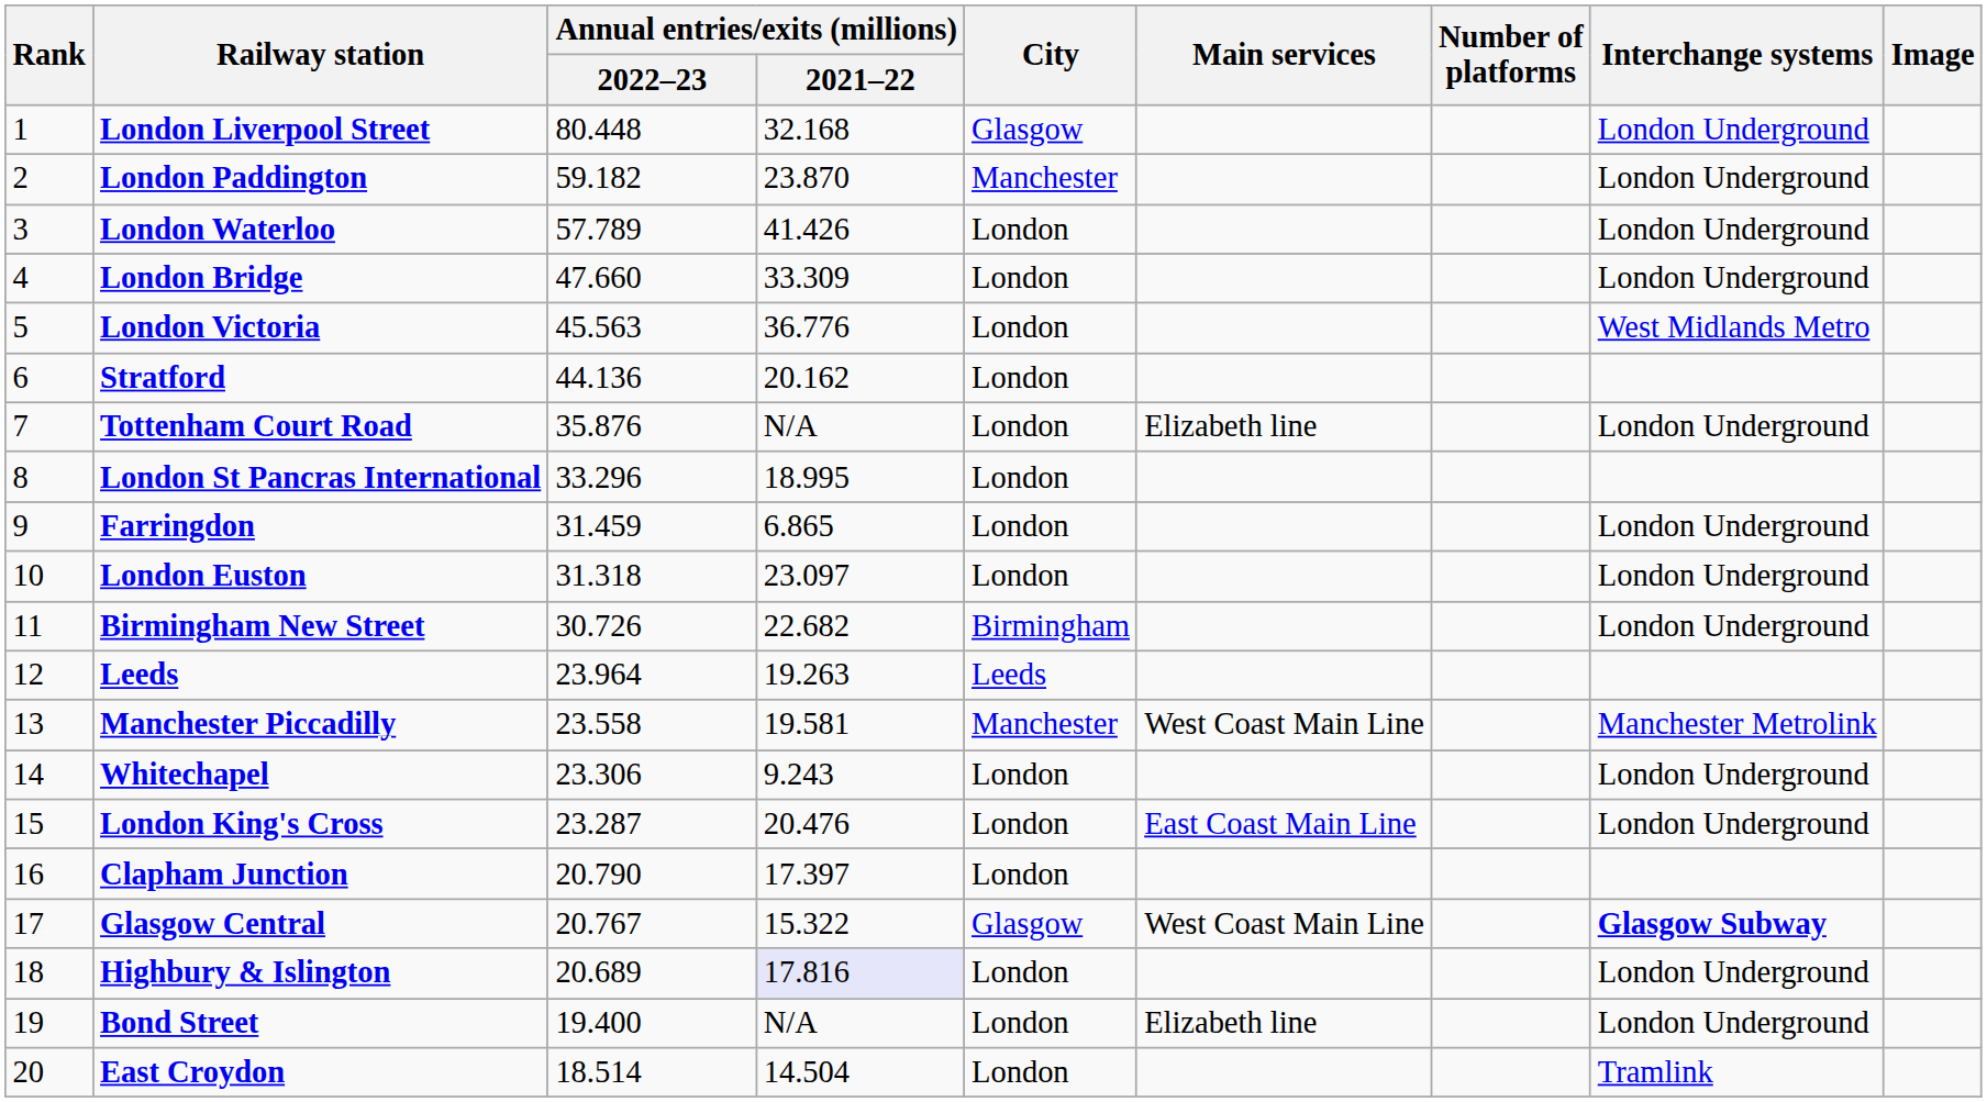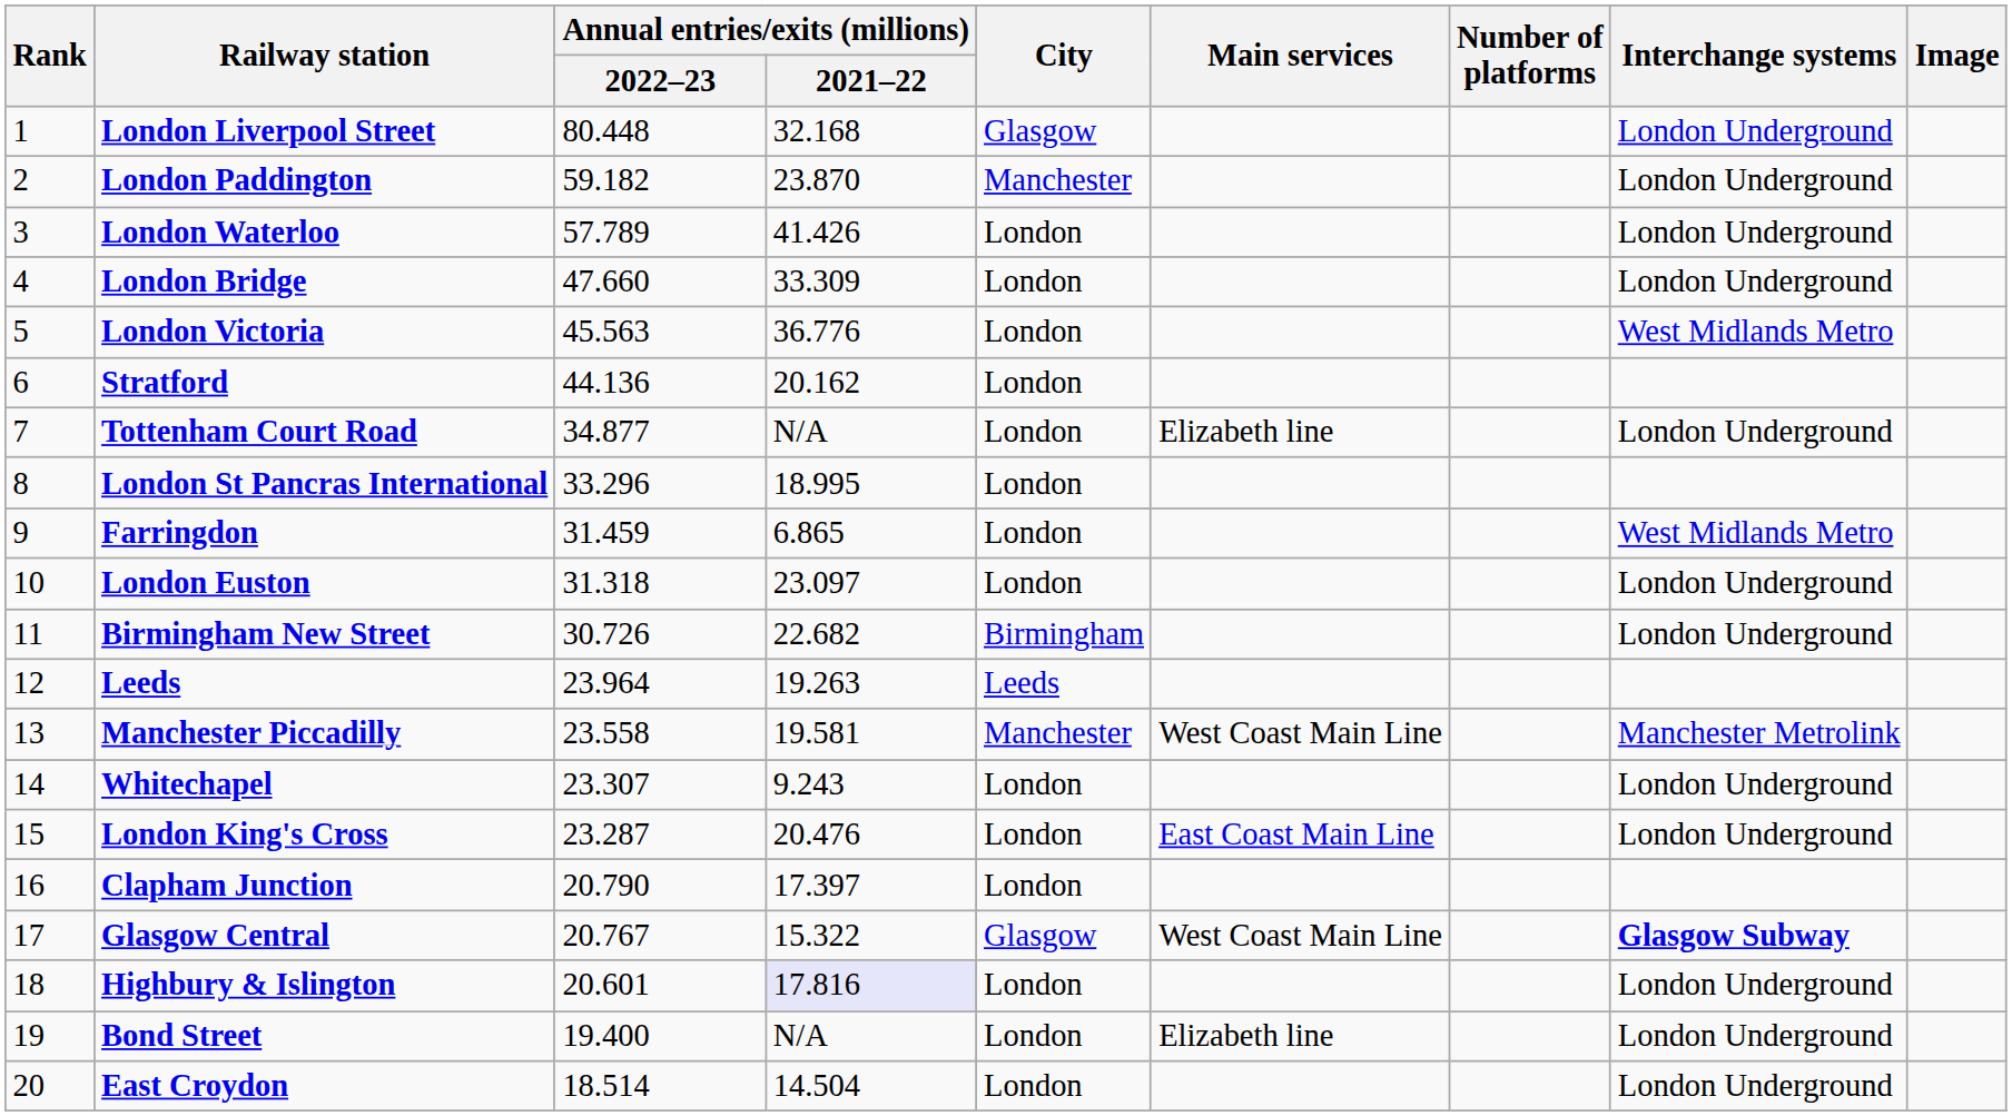 <table class="wikitable sortable">
 <tr>
 <th rowspan=2>Rank</th>
 <th rowspan=2>Railway station</th>
 <th colspan=2>Annual entries/exits (millions)</th>
 <th rowspan=2>City</th>
 <th rowspan=2>Main services</th>
 <th rowspan=2>Number of<br>platforms</th>
 <th rowspan=2>Interchange systems</th>
 <th rowspan=2 class=unsortable>Image</th>
 </tr>
 <tr>
 <th>2022–23</th>
 <th>2021–22</th>
 </tr>
 <tr>
 <td>1</td>
 <td><strong><a href='#'>London Liverpool Street</a></strong></td>
 <td>80.448</td>
 <td>32.168</td>
 <td><a href='#'>Glasgow</a></td>
 <td></td>
 <td></td>
 <td><a href='#'>London Underground</a></td>
 <td></td>
 </tr>
 <tr>
 <td>2</td>
 <td><strong><a href='#'>London Paddington</a></strong></td>
 <td>59.182</td>
 <td>23.870</td>
 <td><a href='#'>Manchester</a></td>
 <td></td>
 <td></td>
 <td>London Underground</td>
 <td></td>
 </tr>
 <tr>
 <td>3</td>
 <td><strong><a href='#'>London Waterloo</a></strong></td>
 <td>57.789</td>
 <td>41.426</td>
 <td>London</td>
 <td></td>
 <td></td>
 <td>London Underground</td>
 <td></td>
 </tr>
 <tr>
 <td>4</td>
 <td><strong><a href='#'>London Bridge</a></strong></td>
 <td>47.660</td>
 <td>33.309</td>
 <td>London</td>
 <td></td>
 <td></td>
 <td>London Underground</td>
 <td></td>
 </tr>
 <tr>
 <td>5</td>
 <td><strong><a href='#'>London Victoria</a></strong></td>
 <td>45.563</td>
 <td>36.776</td>
 <td>London</td>
 <td></td>
 <td></td>
 <td><a href='#'>West Midlands Metro</a></td>
 <td></td>
 </tr>
 <tr>
 <td>6</td>
 <td><strong><a href='#'>Stratford</a></strong></td>
 <td>44.136</td>
 <td>20.162</td>
 <td>London</td>
 <td></td>
 <td></td>
 <td></td>
 <td></td>
 </tr>
 <tr>
 <td>7</td>
 <td><strong><a href='#'>Tottenham Court Road</a></strong></td>
-<td>35.876</td>
+<td>34.877</td>
 <td>N/A</td>
 <td>London</td>
 <td {{ubl>Elizabeth line</td>
 <td></td>
 <td>London Underground</td>
 <td></td>
 </tr>
 <tr>
 <td>8</td>
 <td><strong><a href='#'>London St Pancras International</a></strong></td>
 <td>33.296</td>
 <td>18.995</td>
 <td>London</td>
 <td></td>
 <td></td>
 <td></td>
 <td></td>
 </tr>
 <tr>
 <td>9</td>
 <td><strong><a href='#'>Farringdon</a></strong></td>
 <td>31.459</td>
 <td>6.865</td>
 <td>London</td>
 <td></td>
 <td></td>
-<td>London Underground</td>
+<td><a href='#'>West Midlands Metro</a></td>
 <td></td>
 </tr>
 <tr>
 <td>10</td>
 <td><strong><a href='#'>London Euston</a></strong></td>
 <td>31.318</td>
 <td>23.097</td>
 <td>London</td>
 <td></td>
 <td></td>
 <td>London Underground</td>
 <td></td>
 </tr>
 <tr>
 <td>11</td>
 <td><strong><a href='#'>Birmingham New Street</a></strong></td>
 <td>30.726</td>
 <td>22.682</td>
 <td><a href='#'>Birmingham</a></td>
 <td></td>
 <td></td>
 <td>London Underground</td>
 <td></td>
 </tr>
 <tr>
 <td>12</td>
 <td><strong><a href='#'>Leeds</a></strong></td>
 <td>23.964</td>
 <td>19.263</td>
 <td><a href='#'>Leeds</a></td>
 <td></td>
 <td></td>
 <td></td>
 <td></td>
 </tr>
 <tr>
 <td>13</td>
 <td><strong><a href='#'>Manchester Piccadilly</a></strong></td>
 <td>23.558</td>
 <td>19.581</td>
 <td><a href='#'>Manchester</a></td>
 <td>West Coast Main Line</td>
 <td></td>
 <td><a href='#'>Manchester Metrolink</a></td>
 <td></td>
 </tr>
 <tr>
 <td>14</td>
 <td><strong><a href='#'>Whitechapel</a></strong></td>
-<td>23.306</td>
+<td>23.307</td>
 <td>9.243</td>
 <td>London</td>
 <td></td>
 <td></td>
 <td>London Underground</td>
 <td></td>
 </tr>
 <tr>
 <td>15</td>
 <td><strong><a href='#'>London King's Cross</a></strong></td>
 <td>23.287</td>
 <td>20.476</td>
 <td>London</td>
 <td><a href='#'>East Coast Main Line</a></td>
 <td></td>
 <td>London Underground</td>
 <td></td>
 </tr>
 <tr>
 <td>16</td>
 <td><strong><a href='#'>Clapham Junction</a></strong></td>
 <td>20.790</td>
 <td>17.397</td>
 <td>London</td>
 <td></td>
 <td></td>
 <td></td>
 <td></td>
 </tr>
 <tr>
 <td>17</td>
 <td><strong><a href='#'>Glasgow Central</a></strong></td>
 <td>20.767</td>
 <td>15.322</td>
 <td><a href='#'>Glasgow</a></td>
 <td>West Coast Main Line</td>
 <td></td>
 <td><strong><a href='#'>Glasgow Subway</a></strong></td>
 <td></td>
 </tr>
 <tr>
 <td>18</td>
 <td><strong><a href='#'>Highbury & Islington</a></strong></td>
-<td>20.689</td>
+<td>20.601</td>
 <td style="background: lavender;">17.816</td>
 <td>London</td>
 <td></td>
 <td></td>
 <td>London Underground</td>
 <td></td>
 </tr>
 <tr>
 <td>19</td>
 <td><strong><a href='#'>Bond Street</a></strong></td>
 <td>19.400</td>
 <td>N/A</td>
 <td>London</td>
 <td {{ubl>Elizabeth line</td>
 <td></td>
 <td>London Underground</td>
 <td></td>
 </tr>
 <tr>
 <td>20</td>
 <td><strong><a href='#'>East Croydon</a></strong></td>
 <td>18.514</td>
 <td>14.504</td>
 <td>London</td>
 <td></td>
 <td></td>
-<td><a href='#'>Tramlink</a></td>
+<td>London Underground</td>
 <td></td>
 </tr>
 </table>
